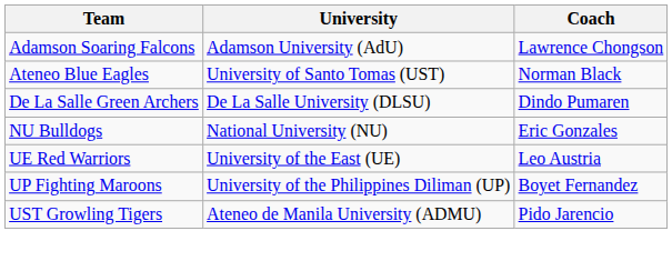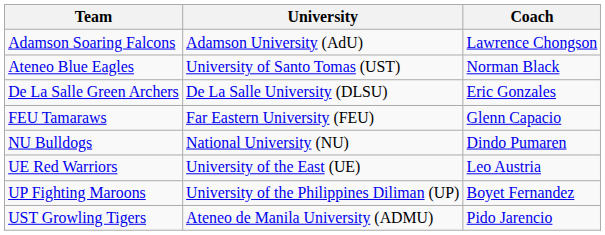 <table class="wikitable">
 <tr>
 <th>Team</th>
 <th>University</th>
 <th>Coach</th>
 </tr>
 <tr>
 <td><a href='#'>Adamson Soaring Falcons</a></td>
 <td><a href='#'>Adamson University</a> (AdU)</td>
 <td><a href='#'>Lawrence Chongson</a></td>
 </tr>
 <tr>
 <td><a href='#'>Ateneo Blue Eagles</a></td>
 <td><a href='#'>University of Santo Tomas</a> (UST)</td>
 <td><a href='#'>Norman Black</a></td>
 </tr>
 <tr>
 <td><a href='#'>De La Salle Green Archers</a></td>
 <td><a href='#'>De La Salle University</a> (DLSU)</td>
-<td><a href='#'>Dindo Pumaren</a></td>
+<td><a href='#'>Eric Gonzales</a></td>
+</tr>
+<tr>
+<td><a href='#'>FEU Tamaraws</a></td>
+<td><a href='#'>Far Eastern University</a> (FEU)</td>
+<td><a href='#'>Glenn Capacio</a></td>
 </tr>
 <tr>
 <td><a href='#'>NU Bulldogs</a></td>
 <td><a href='#'>National University</a> (NU)</td>
-<td><a href='#'>Eric Gonzales</a></td>
+<td><a href='#'>Dindo Pumaren</a></td>
 </tr>
 <tr>
 <td><a href='#'>UE Red Warriors</a></td>
 <td><a href='#'>University of the East</a> (UE)</td>
 <td><a href='#'>Leo Austria</a></td>
 </tr>
 <tr>
 <td><a href='#'>UP Fighting Maroons</a></td>
 <td><a href='#'>University of the Philippines Diliman</a> (UP)</td>
 <td><a href='#'>Boyet Fernandez</a></td>
 </tr>
 <tr>
 <td><a href='#'>UST Growling Tigers</a></td>
 <td><a href='#'>Ateneo de Manila University</a> (ADMU)</td>
 <td><a href='#'>Pido Jarencio</a></td>
 </tr>
 </table>
